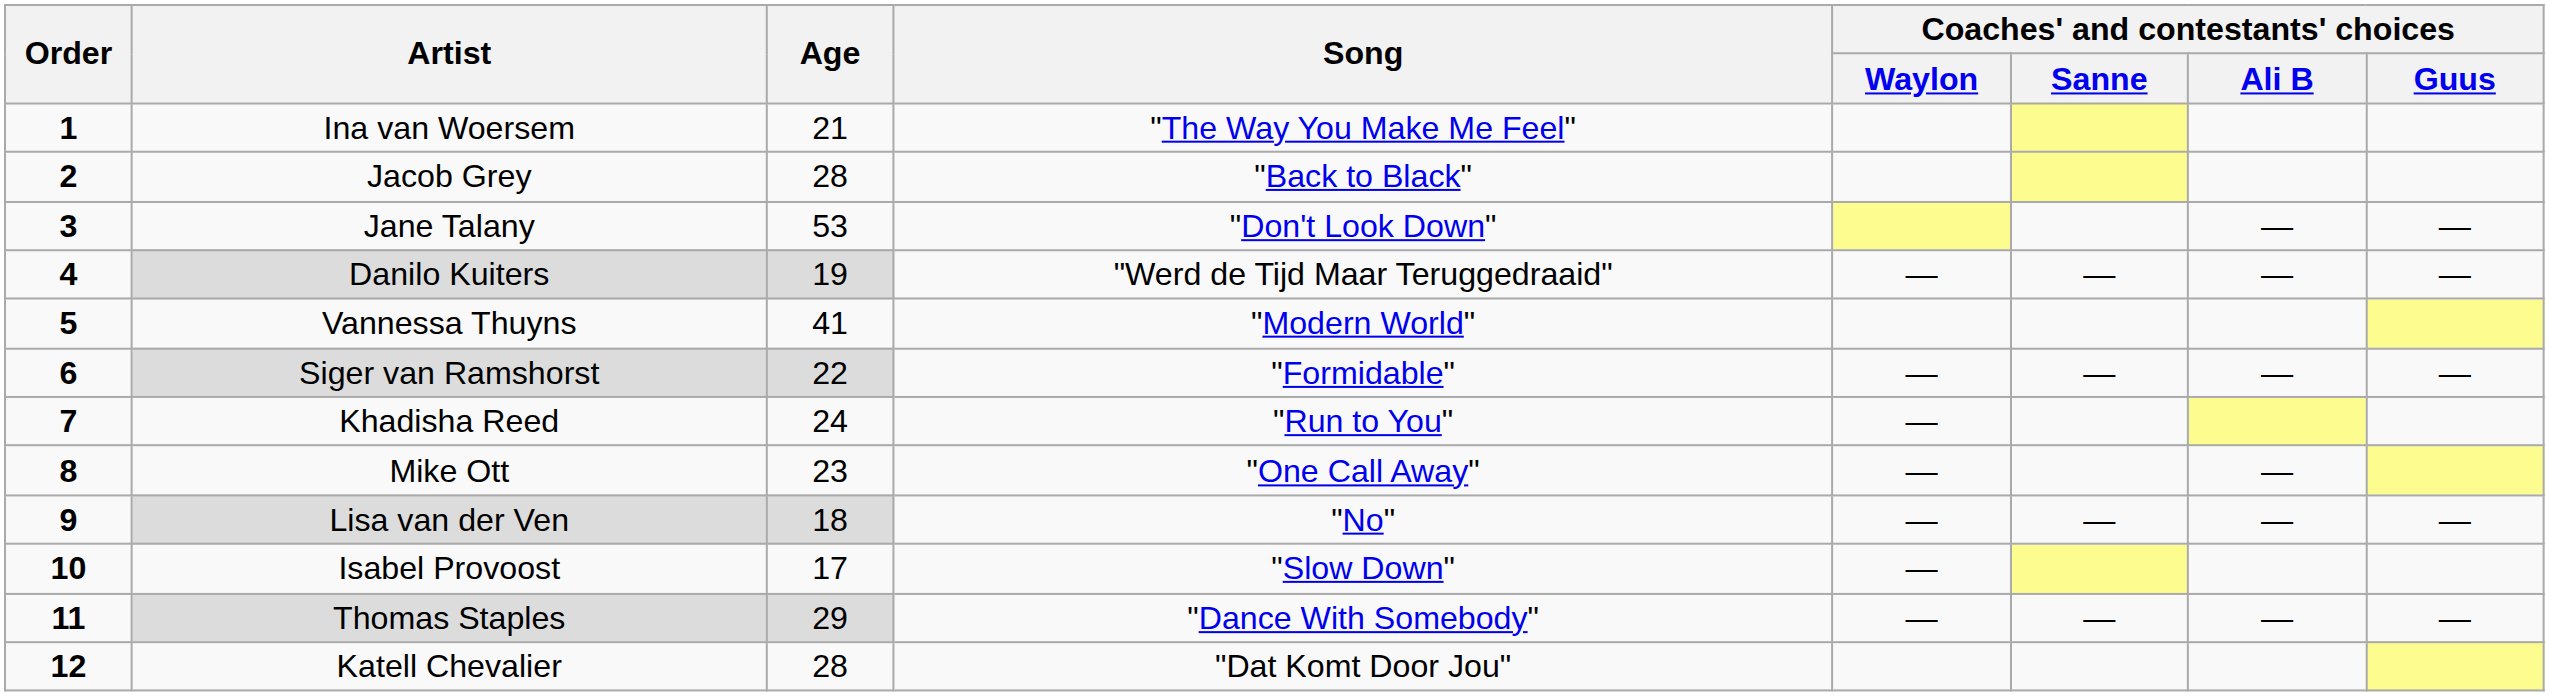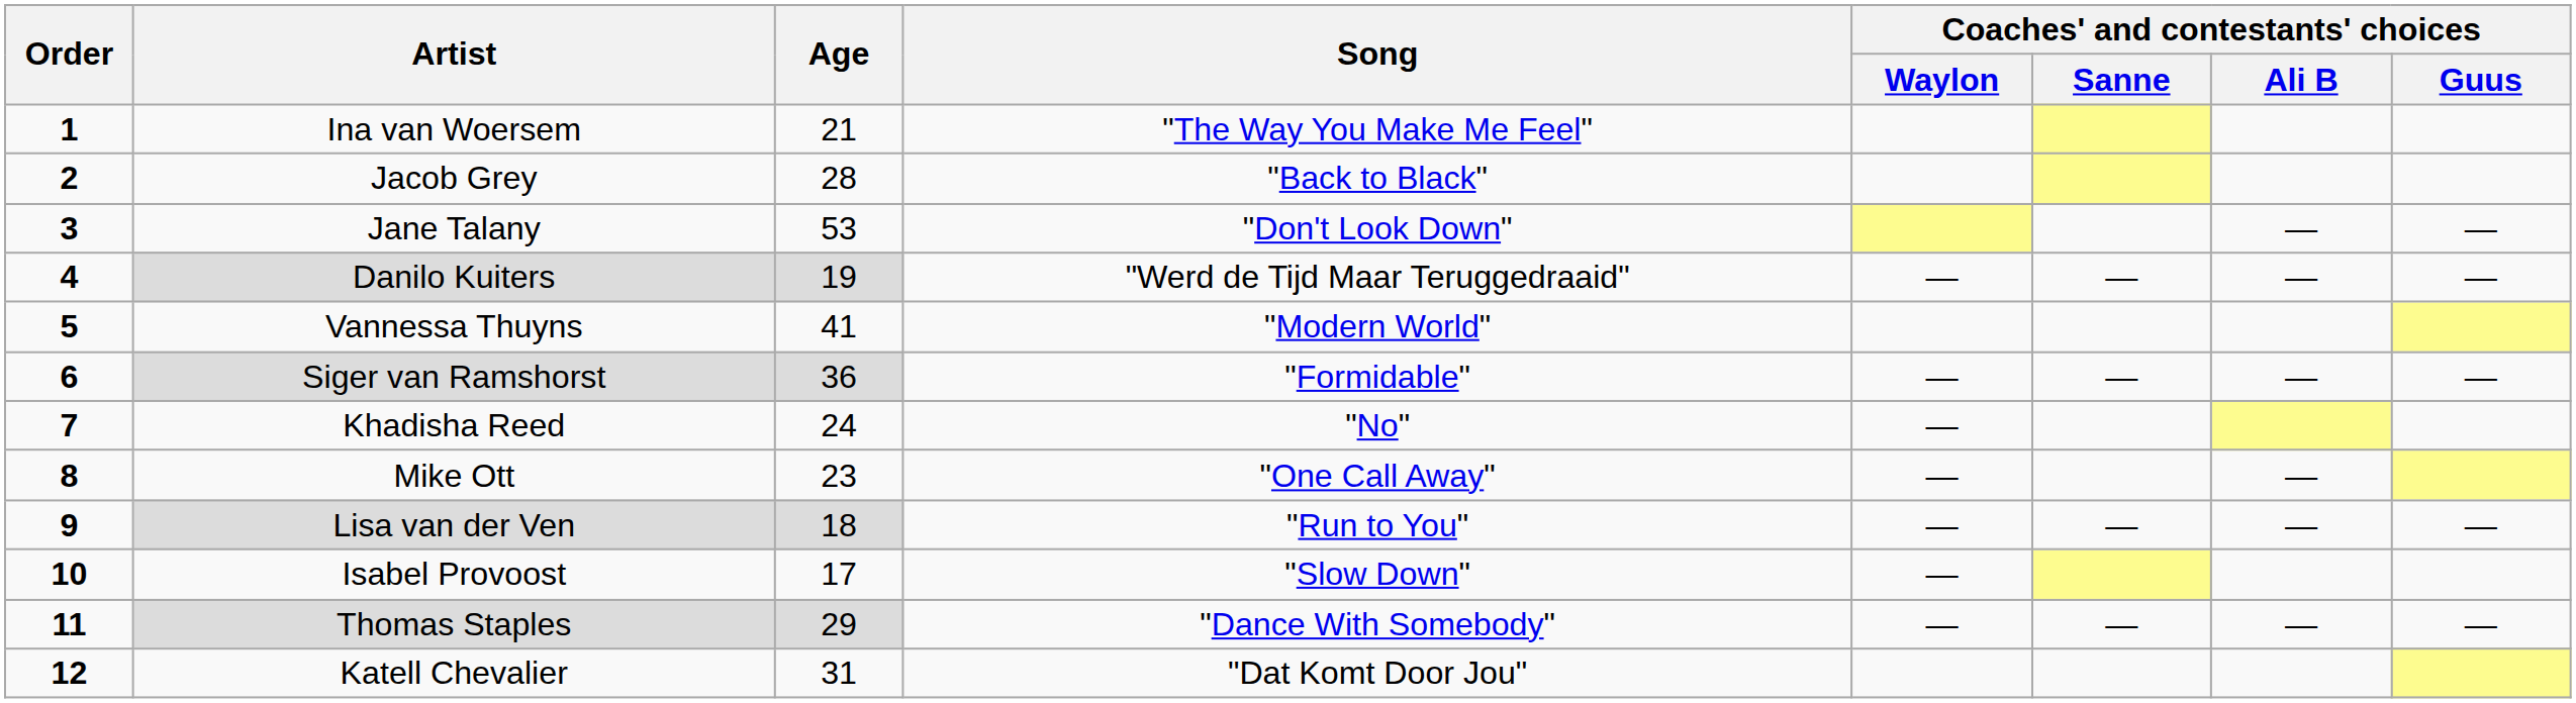 <table class="wikitable" style="text-align:center; line-height:17px; width:100%;">
 <tr>
 <th scope="col" rowspan="2" style="width:05%;">Order</th>
 <th scope="col" rowspan="2" style="width:25%;">Artist</th>
 <th scope="col" rowspan="2" style="width:05%;">Age</th>
 <th scope="col" rowspan="2" style="width:37%;">Song</th>
 <th scope="col" colspan="4" style="width:28%;">Coaches' and contestants' choices</th>
 </tr>
 <tr>
 <th style="width:07%;"><a href='#'>Waylon</a></th>
 <th style="width:07%;"><a href='#'>Sanne</a></th>
 <th nowrap style="width:07%;"><a href='#'>Ali B</a></th>
 <th style="width:07%;"><a href='#'>Guus</a></th>
 </tr>
 <tr>
 <td><strong>1</strong></td>
 <td>Ina van Woersem</td>
 <td>21</td>
 <td>"<a href='#'>The Way You Make Me Feel</a>"</td>
 <td><strong></strong></td>
 <td style="background:#fdfc8f;"><strong></strong></td>
 <td><strong></strong></td>
 <td><strong></strong></td>
 </tr>
 <tr>
 <td><strong>2</strong></td>
 <td>Jacob Grey</td>
 <td>28</td>
 <td>"<a href='#'>Back to Black</a>"</td>
 <td><strong></strong></td>
 <td style="background:#fdfc8f;"><strong></strong></td>
 <td><strong></strong></td>
 <td><strong></strong></td>
 </tr>
 <tr>
 <td><strong>3</strong></td>
 <td>Jane Talany</td>
 <td>53</td>
 <td>"<a href='#'>Don't Look Down</a>"</td>
 <td style="background:#fdfc8f;"><strong></strong></td>
 <td><strong></strong></td>
 <td>—</td>
 <td>—</td>
 </tr>
 <tr>
 <td><strong>4</strong></td>
 <td style="background:#DCDCDC;">Danilo Kuiters</td>
 <td style="background:#DCDCDC;">19</td>
 <td>"Werd de Tijd Maar Teruggedraaid"</td>
 <td>—</td>
 <td>—</td>
 <td>—</td>
 <td>—</td>
 </tr>
 <tr>
 <td><strong>5</strong></td>
 <td>Vannessa Thuyns</td>
 <td>41</td>
 <td>"<a href='#'>Modern World</a>"</td>
 <td><strong></strong></td>
 <td><strong></strong></td>
 <td><strong></strong></td>
 <td style="background:#fdfc8f;"><strong></strong></td>
 </tr>
 <tr>
 <td><strong>6</strong></td>
 <td style="background:#DCDCDC;">Siger van Ramshorst</td>
-<td style="background:#DCDCDC;">22</td>
+<td style="background:#DCDCDC;">36</td>
 <td>"<a href='#'>Formidable</a>"</td>
 <td>—</td>
 <td>—</td>
 <td>—</td>
 <td>—</td>
 </tr>
 <tr>
 <td><strong>7</strong></td>
 <td>Khadisha Reed</td>
 <td>24</td>
-<td>"<a href='#'>Run to You</a>"</td>
+<td>"<a href='#'>No</a>"</td>
 <td>—</td>
 <td><strong></strong></td>
 <td style="background:#fdfc8f;"><strong></strong></td>
 <td><strong></strong></td>
 </tr>
 <tr>
 <td><strong>8</strong></td>
 <td>Mike Ott</td>
 <td>23</td>
 <td>"<a href='#'>One Call Away</a>"</td>
 <td>—</td>
 <td><strong></strong></td>
 <td>—</td>
 <td style="background:#fdfc8f;"><strong></strong></td>
 </tr>
 <tr>
 <td><strong>9</strong></td>
 <td style="background:#DCDCDC;">Lisa van der Ven</td>
 <td style="background:#DCDCDC;">18</td>
-<td>"<a href='#'>No</a>"</td>
+<td>"<a href='#'>Run to You</a>"</td>
 <td>—</td>
 <td>—</td>
 <td>—</td>
 <td>—</td>
 </tr>
 <tr>
 <td><strong>10</strong></td>
 <td>Isabel Provoost</td>
 <td>17</td>
 <td>"<a href='#'>Slow Down</a>"</td>
 <td>—</td>
 <td style="background:#fdfc8f;"><strong></strong></td>
 <td><strong></strong></td>
 <td><strong></strong></td>
 </tr>
 <tr>
 <td><strong>11</strong></td>
 <td style="background:#DCDCDC;">Thomas Staples</td>
 <td style="background:#DCDCDC;">29</td>
 <td>"<a href='#'>Dance With Somebody</a>"</td>
 <td>—</td>
 <td>—</td>
 <td>—</td>
 <td>—</td>
 </tr>
 <tr>
 <td><strong>12</strong></td>
 <td>Katell Chevalier</td>
-<td>28</td>
+<td>31</td>
 <td>"Dat Komt Door Jou"</td>
 <td><strong></strong></td>
 <td><strong></strong></td>
 <td><strong></strong></td>
 <td style="background:#fdfc8f;"><strong></strong></td>
 </tr>
 </table>
